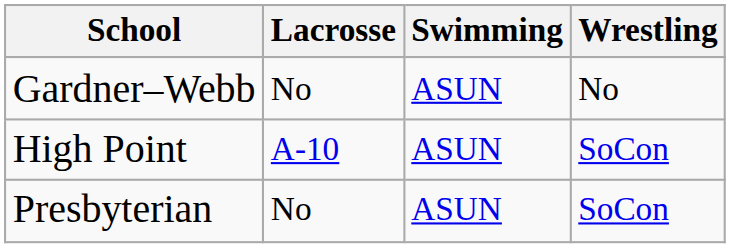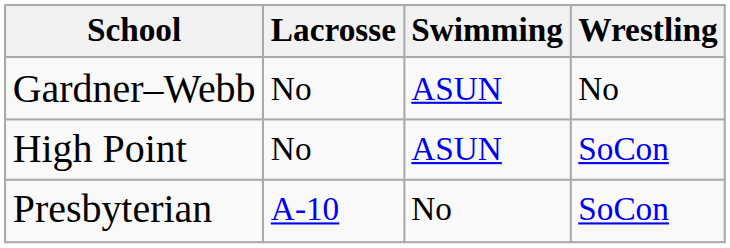 <table class="wikitable">
 <tr>
 <th>School</th>
 <th>Lacrosse</th>
 <th>Swimming</th>
 <th>Wrestling</th>
 </tr>
 <tr>
 <td><big>Gardner–Webb</big></td>
 <td>No</td>
 <td><a href='#'>ASUN</a></td>
 <td>No</td>
 </tr>
 <tr>
 <td><big>High Point</big></td>
-<td><a href='#'>A-10</a></td>
+<td>No</td>
 <td><a href='#'>ASUN</a></td>
 <td><a href='#'>SoCon</a></td>
 </tr>
 <tr>
 <td><big>Presbyterian</big></td>
+<td><a href='#'>A-10</a></td>
 <td>No</td>
-<td><a href='#'>ASUN</a></td>
 <td><a href='#'>SoCon</a></td>
 </tr>
 </table>
